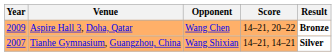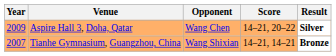 <table class="sortable wikitable" style="font-size: 90%;">
 <tr>
 <th>Year</th>
 <th>Venue</th>
 <th>Opponent</th>
 <th>Score</th>
 <th>Result</th>
 </tr>
 <tr style="background:#FFB069">
 <td align="center"><a href='#'>2009</a></td>
 <td align="left"><a href='#'>Aspire Hall 3</a>, <a href='#'>Doha, Qatar</a></td>
 <td align="left"> <a href='#'>Wang Chen</a></td>
 <td align="left">14–21, 20–22</td>
-<td style="text-align:left; background:white"> <strong>Bronze</strong></td>
+<td style="text-align:left; background:white"> <strong>Silver</strong></td>
 </tr>
 <tr style="background:#FFB069">
 <td align="center"><a href='#'>2007</a></td>
 <td align="left"><a href='#'>Tianhe Gymnasium</a>, <a href='#'>Guangzhou, China</a></td>
 <td align="left"> <a href='#'>Wang Shixian</a></td>
 <td align="left">14–21, 14–21</td>
-<td style="text-align:left; background:white"> <strong>Silver</strong></td>
+<td style="text-align:left; background:white"> <strong>Bronze</strong></td>
 </tr>
 </table>
